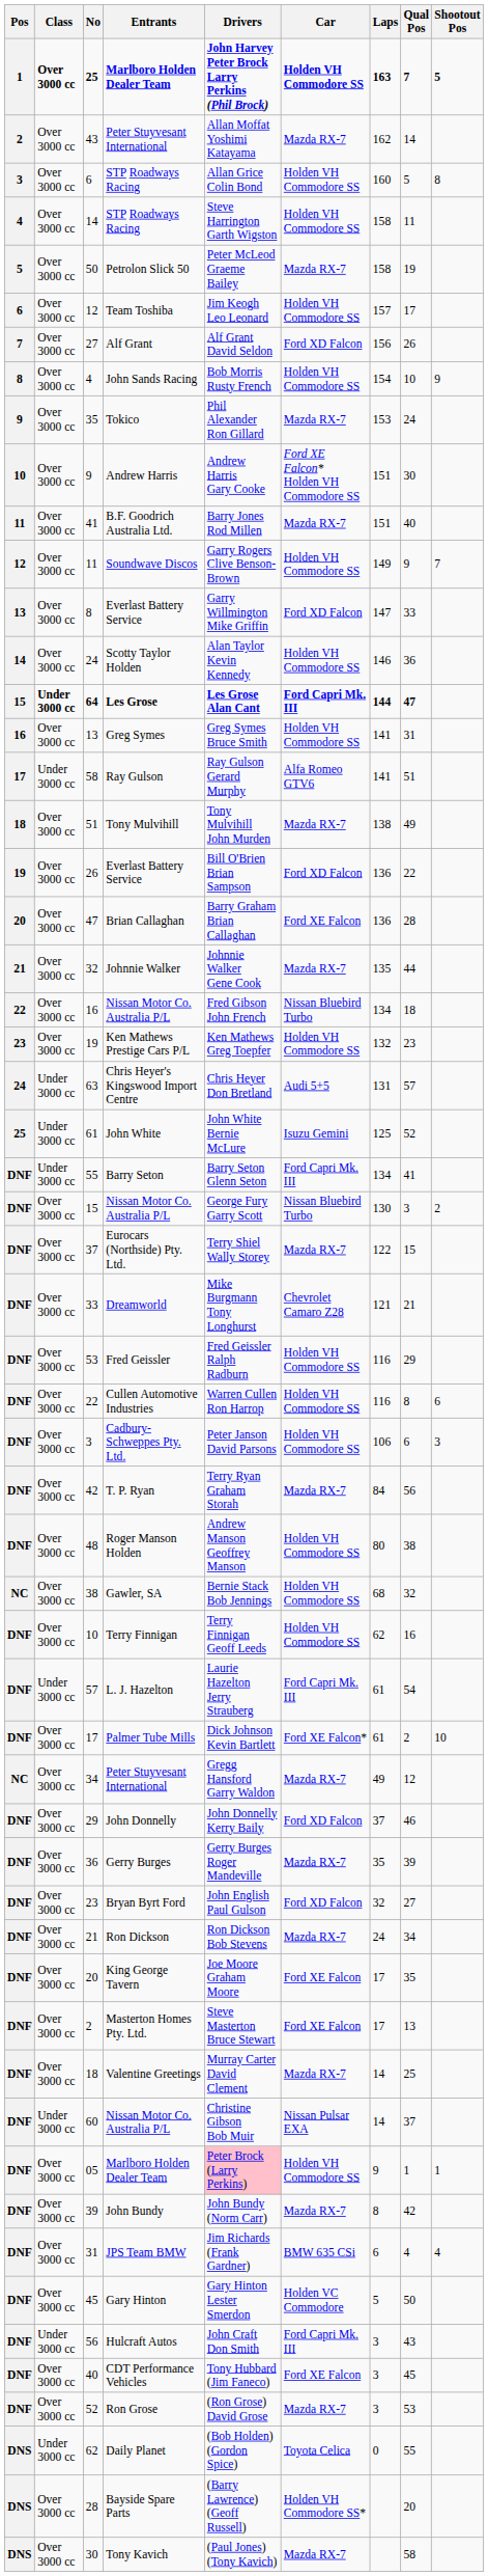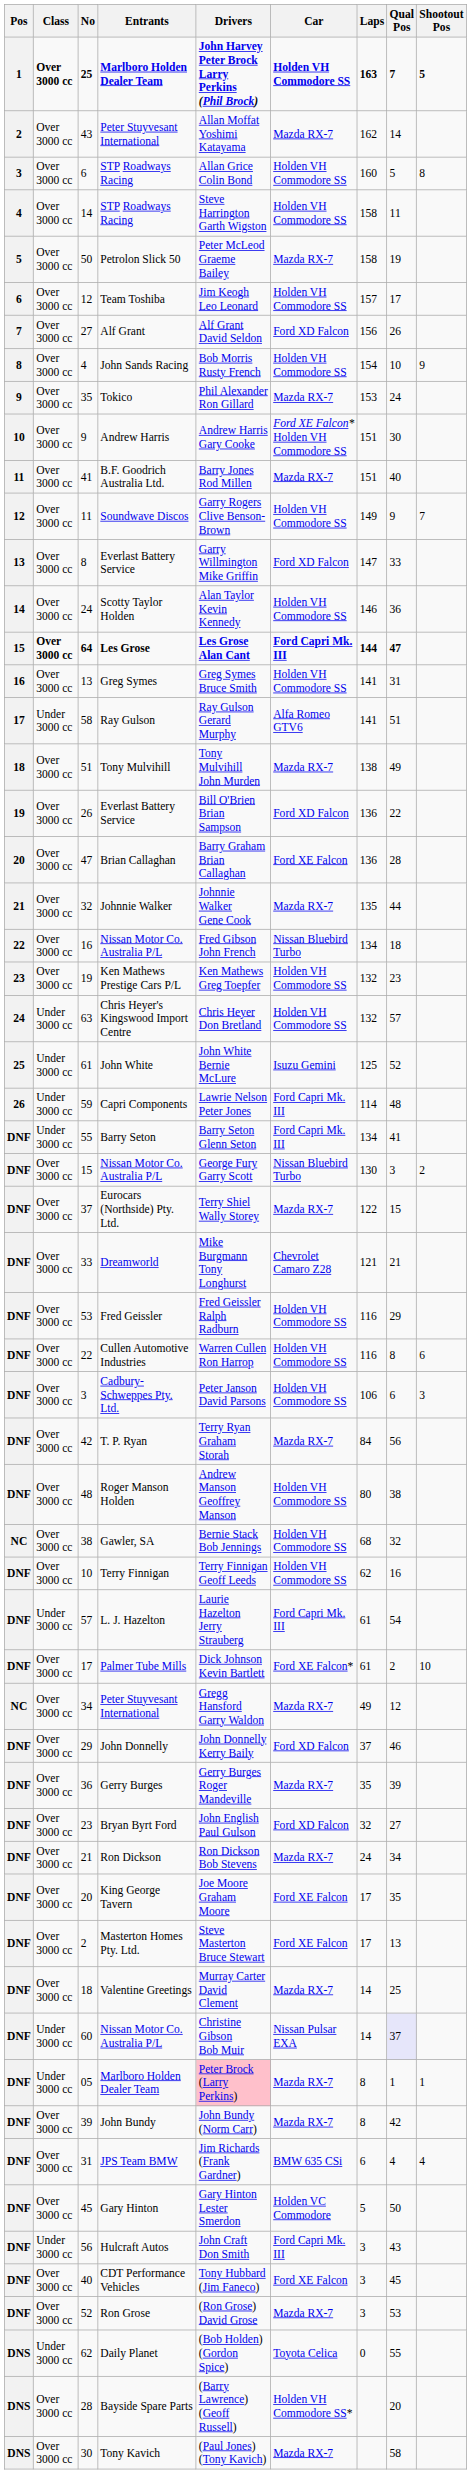 <table class="wikitable sortable" style="font-size: 95%;">
 <tr>
 <th>Pos</th>
 <th>Class</th>
 <th>No</th>
 <th>Entrants</th>
 <th>Drivers</th>
 <th>Car</th>
 <th>Laps</th>
 <th>Qual<br>Pos</th>
 <th>Shootout<br>Pos</th>
 </tr>
 <tr style="font-weight:bold">
 <th>1</th>
 <td>Over 3000 cc</td>
 <td>25</td>
 <td><a href='#'>Marlboro Holden Dealer Team</a></td>
 <td> <a href='#'>John Harvey</a><br> <a href='#'>Peter Brock</a><br> <a href='#'>Larry Perkins</a><br><em> (<a href='#'>Phil Brock</a>)</em></td>
 <td><a href='#'>Holden VH Commodore SS</a></td>
 <td>163</td>
 <td>7</td>
 <td>5</td>
 </tr>
 <tr>
 <th>2</th>
 <td>Over 3000 cc</td>
 <td>43</td>
 <td><a href='#'>Peter Stuyvesant International</a></td>
 <td> <a href='#'>Allan Moffat</a><br> <a href='#'>Yoshimi Katayama</a></td>
 <td><a href='#'>Mazda RX-7</a></td>
 <td>162</td>
 <td>14</td>
 <td></td>
 </tr>
 <tr>
 <th>3</th>
 <td>Over 3000 cc</td>
 <td>6</td>
 <td><a href='#'>STP</a> <a href='#'>Roadways Racing</a></td>
 <td> <a href='#'>Allan Grice</a><br> <a href='#'>Colin Bond</a></td>
 <td><a href='#'>Holden VH Commodore SS</a></td>
 <td>160</td>
 <td>5</td>
 <td>8</td>
 </tr>
 <tr>
 <th>4</th>
 <td>Over 3000 cc</td>
 <td>14</td>
 <td><a href='#'>STP</a> <a href='#'>Roadways Racing</a></td>
 <td> <a href='#'>Steve Harrington</a><br> <a href='#'>Garth Wigston</a></td>
 <td><a href='#'>Holden VH Commodore SS</a></td>
 <td>158</td>
 <td>11</td>
 <td></td>
 </tr>
 <tr>
 <th>5</th>
 <td>Over 3000 cc</td>
 <td>50</td>
 <td>Petrolon Slick 50</td>
 <td> <a href='#'>Peter McLeod</a><br> <a href='#'>Graeme Bailey</a></td>
 <td><a href='#'>Mazda RX-7</a></td>
 <td>158</td>
 <td>19</td>
 <td></td>
 </tr>
 <tr>
 <th>6</th>
 <td>Over 3000 cc</td>
 <td>12</td>
 <td>Team Toshiba</td>
 <td> <a href='#'>Jim Keogh</a><br> <a href='#'>Leo Leonard</a></td>
 <td><a href='#'>Holden VH Commodore SS</a></td>
 <td>157</td>
 <td>17</td>
 <td></td>
 </tr>
 <tr>
 <th>7</th>
 <td>Over 3000 cc</td>
 <td>27</td>
 <td>Alf Grant</td>
 <td> <a href='#'>Alf Grant</a><br> <a href='#'>David Seldon</a></td>
 <td><a href='#'>Ford XD Falcon</a></td>
 <td>156</td>
 <td>26</td>
 <td></td>
 </tr>
 <tr>
 <th>8</th>
 <td>Over 3000 cc</td>
 <td>4</td>
 <td>John Sands Racing</td>
 <td> <a href='#'>Bob Morris</a><br> <a href='#'>Rusty French</a></td>
 <td><a href='#'>Holden VH Commodore SS</a></td>
 <td>154</td>
 <td>10</td>
 <td>9</td>
 </tr>
 <tr>
 <th>9</th>
 <td>Over 3000 cc</td>
 <td>35</td>
 <td>Tokico</td>
 <td> <a href='#'>Phil Alexander</a><br> <a href='#'>Ron Gillard</a></td>
 <td><a href='#'>Mazda RX-7</a></td>
 <td>153</td>
 <td>24</td>
 <td></td>
 </tr>
 <tr>
 <th>10</th>
 <td>Over 3000 cc</td>
 <td>9</td>
 <td>Andrew Harris</td>
 <td> <a href='#'>Andrew Harris</a><br> <a href='#'>Gary Cooke</a></td>
 <td><em><a href='#'>Ford XE Falcon</a>*</em><br><a href='#'>Holden VH Commodore SS</a></td>
 <td>151</td>
 <td>30</td>
 <td></td>
 </tr>
 <tr>
 <th>11</th>
 <td>Over 3000 cc</td>
 <td>41</td>
 <td>B.F. Goodrich Australia Ltd.</td>
 <td> <a href='#'>Barry Jones</a><br> <a href='#'>Rod Millen</a></td>
 <td><a href='#'>Mazda RX-7</a></td>
 <td>151</td>
 <td>40</td>
 <td></td>
 </tr>
 <tr>
 <th>12</th>
 <td>Over 3000 cc</td>
 <td>11</td>
 <td><a href='#'>Soundwave Discos</a></td>
 <td> <a href='#'>Garry Rogers</a><br> <a href='#'>Clive Benson-Brown</a></td>
 <td><a href='#'>Holden VH Commodore SS</a></td>
 <td>149</td>
 <td>9</td>
 <td>7</td>
 </tr>
 <tr>
 <th>13</th>
 <td>Over 3000 cc</td>
 <td>8</td>
 <td>Everlast Battery Service</td>
 <td> <a href='#'>Garry Willmington</a><br> <a href='#'>Mike Griffin</a></td>
 <td><a href='#'>Ford XD Falcon</a></td>
 <td>147</td>
 <td>33</td>
 <td></td>
 </tr>
 <tr>
 <th>14</th>
 <td>Over 3000 cc</td>
 <td>24</td>
 <td>Scotty Taylor Holden</td>
 <td> <a href='#'>Alan Taylor</a><br> <a href='#'>Kevin Kennedy</a></td>
 <td><a href='#'>Holden VH Commodore SS</a></td>
 <td>146</td>
 <td>36</td>
 <td></td>
 </tr>
 <tr style="font-weight:bold">
 <th>15</th>
-<td>Under 3000 cc</td>
+<td>Over 3000 cc</td>
 <td>64</td>
 <td>Les Grose</td>
 <td> <a href='#'>Les Grose</a><br> <a href='#'>Alan Cant</a></td>
 <td><a href='#'>Ford Capri Mk. III</a></td>
 <td>144</td>
 <td>47</td>
 <td></td>
 </tr>
 <tr>
 <th>16</th>
 <td>Over 3000 cc</td>
 <td>13</td>
 <td>Greg Symes</td>
 <td> <a href='#'>Greg Symes</a><br> <a href='#'>Bruce Smith</a></td>
 <td><a href='#'>Holden VH Commodore SS</a></td>
 <td>141</td>
 <td>31</td>
 <td></td>
 </tr>
 <tr>
 <th>17</th>
 <td>Under 3000 cc</td>
 <td>58</td>
 <td>Ray Gulson</td>
 <td> <a href='#'>Ray Gulson</a><br> <a href='#'>Gerard Murphy</a></td>
 <td><a href='#'>Alfa Romeo GTV6</a></td>
 <td>141</td>
 <td>51</td>
 <td></td>
 </tr>
 <tr>
 <th>18</th>
 <td>Over 3000 cc</td>
 <td>51</td>
 <td>Tony Mulvihill</td>
 <td> <a href='#'>Tony Mulvihill</a><br> <a href='#'>John Murden</a></td>
 <td><a href='#'>Mazda RX-7</a></td>
 <td>138</td>
 <td>49</td>
 <td></td>
 </tr>
 <tr>
 <th>19</th>
 <td>Over 3000 cc</td>
 <td>26</td>
 <td>Everlast Battery Service</td>
 <td> <a href='#'>Bill O'Brien</a><br> <a href='#'>Brian Sampson</a></td>
 <td><a href='#'>Ford XD Falcon</a></td>
 <td>136</td>
 <td>22</td>
 <td></td>
 </tr>
 <tr>
 <th>20</th>
 <td>Over 3000 cc</td>
 <td>47</td>
 <td>Brian Callaghan</td>
 <td> <a href='#'>Barry Graham</a><br> <a href='#'>Brian Callaghan</a></td>
 <td><a href='#'>Ford XE Falcon</a></td>
 <td>136</td>
 <td>28</td>
 <td></td>
 </tr>
 <tr>
 <th>21</th>
 <td>Over 3000 cc</td>
 <td>32</td>
 <td>Johnnie Walker</td>
 <td> <a href='#'>Johnnie Walker</a><br> <a href='#'>Gene Cook</a></td>
 <td><a href='#'>Mazda RX-7</a></td>
 <td>135</td>
 <td>44</td>
 <td></td>
 </tr>
 <tr>
 <th>22</th>
 <td>Over 3000 cc</td>
 <td>16</td>
 <td><a href='#'>Nissan Motor Co. Australia P/L</a></td>
 <td> <a href='#'>Fred Gibson</a><br> <a href='#'>John French</a></td>
 <td><a href='#'>Nissan Bluebird Turbo</a></td>
 <td>134</td>
 <td>18</td>
 <td></td>
 </tr>
 <tr>
 <th>23</th>
 <td>Over 3000 cc</td>
 <td>19</td>
 <td>Ken Mathews Prestige Cars P/L</td>
 <td> <a href='#'>Ken Mathews</a><br> <a href='#'>Greg Toepfer</a></td>
 <td><a href='#'>Holden VH Commodore SS</a></td>
 <td>132</td>
 <td>23</td>
 <td></td>
 </tr>
 <tr>
 <th>24</th>
 <td>Under 3000 cc</td>
 <td>63</td>
 <td>Chris Heyer's Kingswood Import Centre</td>
 <td> <a href='#'>Chris Heyer</a><br> <a href='#'>Don Bretland</a></td>
-<td><a href='#'>Audi 5+5</a></td>
-<td>131</td>
+<td><a href='#'>Holden VH Commodore SS</a></td>
+<td>132</td>
 <td>57</td>
 <td></td>
 </tr>
 <tr>
 <th>25</th>
 <td>Under 3000 cc</td>
 <td>61</td>
 <td>John White</td>
 <td> <a href='#'>John White</a><br> <a href='#'>Bernie McLure</a></td>
 <td><a href='#'>Isuzu Gemini</a></td>
 <td>125</td>
 <td>52</td>
+<td></td>
+</tr>
+<tr>
+<th>26</th>
+<td>Under 3000 cc</td>
+<td>59</td>
+<td>Capri Components</td>
+<td> <a href='#'>Lawrie Nelson</a><br> <a href='#'>Peter Jones</a></td>
+<td><a href='#'>Ford Capri Mk. III</a></td>
+<td>114</td>
+<td>48</td>
 <td></td>
 </tr>
 <tr>
 <th>DNF</th>
 <td>Under 3000 cc</td>
 <td>55</td>
 <td>Barry Seton</td>
 <td> <a href='#'>Barry Seton</a><br> <a href='#'>Glenn Seton</a></td>
 <td><a href='#'>Ford Capri Mk. III</a></td>
 <td>134</td>
 <td>41</td>
 <td></td>
 </tr>
 <tr>
 <th>DNF</th>
 <td>Over 3000 cc</td>
 <td>15</td>
 <td><a href='#'>Nissan Motor Co. Australia P/L</a></td>
 <td> <a href='#'>George Fury</a><br> <a href='#'>Garry Scott</a></td>
 <td><a href='#'>Nissan Bluebird Turbo</a></td>
 <td>130</td>
 <td>3</td>
 <td>2</td>
 </tr>
 <tr>
 <th>DNF</th>
 <td>Over 3000 cc</td>
 <td>37</td>
 <td>Eurocars (Northside) Pty. Ltd.</td>
 <td> <a href='#'>Terry Shiel</a><br> <a href='#'>Wally Storey</a></td>
 <td><a href='#'>Mazda RX-7</a></td>
 <td>122</td>
 <td>15</td>
 <td></td>
 </tr>
 <tr>
 <th>DNF</th>
 <td>Over 3000 cc</td>
 <td>33</td>
 <td><a href='#'>Dreamworld</a></td>
 <td> <a href='#'>Mike Burgmann</a><br> <a href='#'>Tony Longhurst</a></td>
 <td><a href='#'>Chevrolet Camaro Z28</a></td>
 <td>121</td>
 <td>21</td>
 <td></td>
 </tr>
 <tr>
 <th>DNF</th>
 <td>Over 3000 cc</td>
 <td>53</td>
 <td>Fred Geissler</td>
 <td> <a href='#'>Fred Geissler</a><br> <a href='#'>Ralph Radburn</a></td>
 <td><a href='#'>Holden VH Commodore SS</a></td>
 <td>116</td>
 <td>29</td>
 <td></td>
 </tr>
 <tr>
 <th>DNF</th>
 <td>Over 3000 cc</td>
 <td>22</td>
 <td>Cullen Automotive Industries</td>
 <td> <a href='#'>Warren Cullen</a><br> <a href='#'>Ron Harrop</a></td>
 <td><a href='#'>Holden VH Commodore SS</a></td>
 <td>116</td>
 <td>8</td>
 <td>6</td>
 </tr>
 <tr>
 <th>DNF</th>
 <td>Over 3000 cc</td>
 <td>3</td>
 <td><a href='#'>Cadbury-Schweppes Pty. Ltd.</a></td>
 <td> <a href='#'>Peter Janson</a><br> <a href='#'>David Parsons</a></td>
 <td><a href='#'>Holden VH Commodore SS</a></td>
 <td>106</td>
 <td>6</td>
 <td>3</td>
 </tr>
 <tr>
 <th>DNF</th>
 <td>Over 3000 cc</td>
 <td>42</td>
 <td>T. P. Ryan</td>
 <td> <a href='#'>Terry Ryan</a><br> <a href='#'>Graham Storah</a></td>
 <td><a href='#'>Mazda RX-7</a></td>
 <td>84</td>
 <td>56</td>
 <td></td>
 </tr>
 <tr>
 <th>DNF</th>
 <td>Over 3000 cc</td>
 <td>48</td>
 <td>Roger Manson Holden</td>
 <td> <a href='#'>Andrew Manson</a><br> <a href='#'>Geoffrey Manson</a></td>
 <td><a href='#'>Holden VH Commodore SS</a></td>
 <td>80</td>
 <td>38</td>
 <td></td>
 </tr>
 <tr>
 <th>NC</th>
 <td>Over 3000 cc</td>
 <td>38</td>
 <td>Gawler, SA</td>
 <td> <a href='#'>Bernie Stack</a><br> <a href='#'>Bob Jennings</a></td>
 <td><a href='#'>Holden VH Commodore SS</a></td>
 <td>68</td>
 <td>32</td>
 <td></td>
 </tr>
 <tr>
 <th>DNF</th>
 <td>Over 3000 cc</td>
 <td>10</td>
 <td>Terry Finnigan</td>
 <td> <a href='#'>Terry Finnigan</a><br> <a href='#'>Geoff Leeds</a></td>
 <td><a href='#'>Holden VH Commodore SS</a></td>
 <td>62</td>
 <td>16</td>
 <td></td>
 </tr>
 <tr>
 <th>DNF</th>
 <td>Under 3000 cc</td>
 <td>57</td>
 <td>L. J. Hazelton</td>
 <td> <a href='#'>Laurie Hazelton</a><br> <a href='#'>Jerry Strauberg</a></td>
 <td><a href='#'>Ford Capri Mk. III</a></td>
 <td>61</td>
 <td>54</td>
 <td></td>
 </tr>
 <tr>
 <th>DNF</th>
 <td>Over 3000 cc</td>
 <td>17</td>
 <td><a href='#'>Palmer Tube Mills</a></td>
 <td> <a href='#'>Dick Johnson</a><br> <a href='#'>Kevin Bartlett</a></td>
 <td><a href='#'>Ford XE Falcon</a>*</td>
 <td>61</td>
 <td>2</td>
 <td>10</td>
 </tr>
 <tr>
 <th>NC</th>
 <td>Over 3000 cc</td>
 <td>34</td>
 <td><a href='#'>Peter Stuyvesant International</a></td>
 <td> <a href='#'>Gregg Hansford</a><br> <a href='#'>Garry Waldon</a></td>
 <td><a href='#'>Mazda RX-7</a></td>
 <td>49</td>
 <td>12</td>
 <td></td>
 </tr>
 <tr>
 <th>DNF</th>
 <td>Over 3000 cc</td>
 <td>29</td>
 <td>John Donnelly</td>
 <td> <a href='#'>John Donnelly</a><br> <a href='#'>Kerry Baily</a></td>
 <td><a href='#'>Ford XD Falcon</a></td>
 <td>37</td>
 <td>46</td>
 <td></td>
 </tr>
 <tr>
 <th>DNF</th>
 <td>Over 3000 cc</td>
 <td>36</td>
 <td>Gerry Burges</td>
 <td> <a href='#'>Gerry Burges</a><br> <a href='#'>Roger Mandeville</a></td>
 <td><a href='#'>Mazda RX-7</a></td>
 <td>35</td>
 <td>39</td>
 <td></td>
 </tr>
 <tr>
 <th>DNF</th>
 <td>Over 3000 cc</td>
 <td>23</td>
 <td>Bryan Byrt Ford</td>
 <td> <a href='#'>John English</a><br> <a href='#'>Paul Gulson</a></td>
 <td><a href='#'>Ford XD Falcon</a></td>
 <td>32</td>
 <td>27</td>
 <td></td>
 </tr>
 <tr>
 <th>DNF</th>
 <td>Over 3000 cc</td>
 <td>21</td>
 <td>Ron Dickson</td>
 <td> <a href='#'>Ron Dickson</a><br> <a href='#'>Bob Stevens</a></td>
 <td><a href='#'>Mazda RX-7</a></td>
 <td>24</td>
 <td>34</td>
 <td></td>
 </tr>
 <tr>
 <th>DNF</th>
 <td>Over 3000 cc</td>
 <td>20</td>
 <td>King George Tavern</td>
 <td> <a href='#'>Joe Moore</a><br> <a href='#'>Graham Moore</a></td>
 <td><a href='#'>Ford XE Falcon</a></td>
 <td>17</td>
 <td>35</td>
 <td></td>
 </tr>
 <tr>
 <th>DNF</th>
 <td>Over 3000 cc</td>
 <td>2</td>
 <td>Masterton Homes Pty. Ltd.</td>
 <td> <a href='#'>Steve Masterton</a><br> <a href='#'>Bruce Stewart</a></td>
 <td><a href='#'>Ford XE Falcon</a></td>
 <td>17</td>
 <td>13</td>
 <td></td>
 </tr>
 <tr>
 <th>DNF</th>
 <td>Over 3000 cc</td>
 <td>18</td>
 <td>Valentine Greetings</td>
 <td> <a href='#'>Murray Carter</a><br> <a href='#'>David Clement</a></td>
 <td><a href='#'>Mazda RX-7</a></td>
 <td>14</td>
 <td>25</td>
 <td></td>
 </tr>
 <tr>
 <th>DNF</th>
 <td>Under 3000 cc</td>
 <td>60</td>
 <td><a href='#'>Nissan Motor Co. Australia P/L</a></td>
 <td> <a href='#'>Christine Gibson</a><br> <a href='#'>Bob Muir</a></td>
 <td><a href='#'>Nissan Pulsar EXA</a></td>
 <td>14</td>
-<td>37</td>
+<td style="background: lavender;">37</td>
 <td></td>
 </tr>
 <tr>
 <th>DNF</th>
-<td>Over 3000 cc</td>
+<td>Under 3000 cc</td>
 <td>05</td>
 <td><a href='#'>Marlboro Holden Dealer Team</a></td>
 <td style="background: pink;"> <a href='#'>Peter Brock</a><br> (<a href='#'>Larry Perkins</a>)</td>
-<td><a href='#'>Holden VH Commodore SS</a></td>
-<td>9</td>
+<td><a href='#'>Mazda RX-7</a></td>
+<td>8</td>
 <td>1</td>
 <td>1</td>
 </tr>
 <tr>
 <th>DNF</th>
 <td>Over 3000 cc</td>
 <td>39</td>
 <td>John Bundy</td>
 <td> <a href='#'>John Bundy</a><br> (<a href='#'>Norm Carr</a>)</td>
 <td><a href='#'>Mazda RX-7</a></td>
 <td>8</td>
 <td>42</td>
 <td></td>
 </tr>
 <tr>
 <th>DNF</th>
 <td>Over 3000 cc</td>
 <td>31</td>
 <td><a href='#'>JPS Team BMW</a></td>
 <td> <a href='#'>Jim Richards</a><br> (<a href='#'>Frank Gardner</a>)</td>
 <td><a href='#'>BMW 635 CSi</a></td>
 <td>6</td>
 <td>4</td>
 <td>4</td>
 </tr>
 <tr>
 <th>DNF</th>
 <td>Over 3000 cc</td>
 <td>45</td>
 <td>Gary Hinton</td>
 <td> <a href='#'>Gary Hinton</a><br> <a href='#'>Lester Smerdon</a></td>
 <td><a href='#'>Holden VC Commodore</a></td>
 <td>5</td>
 <td>50</td>
 <td></td>
 </tr>
 <tr>
 <th>DNF</th>
 <td>Under 3000 cc</td>
 <td>56</td>
 <td>Hulcraft Autos</td>
 <td> <a href='#'>John Craft</a><br> <a href='#'>Don Smith</a></td>
 <td><a href='#'>Ford Capri Mk. III</a></td>
 <td>3</td>
 <td>43</td>
 <td></td>
 </tr>
 <tr>
 <th>DNF</th>
 <td>Over 3000 cc</td>
 <td>40</td>
 <td>CDT Performance Vehicles</td>
 <td> <a href='#'>Tony Hubbard</a><br> (<a href='#'>Jim Faneco</a>)</td>
 <td><a href='#'>Ford XE Falcon</a></td>
 <td>3</td>
 <td>45</td>
 <td></td>
 </tr>
 <tr>
 <th>DNF</th>
 <td>Over 3000 cc</td>
 <td>52</td>
 <td>Ron Grose</td>
 <td> (<a href='#'>Ron Grose</a>)<br> <a href='#'>David Grose</a></td>
 <td><a href='#'>Mazda RX-7</a></td>
 <td>3</td>
 <td>53</td>
 <td></td>
 </tr>
 <tr>
 <th>DNS</th>
 <td>Under 3000 cc</td>
 <td>62</td>
 <td>Daily Planet</td>
 <td> (<a href='#'>Bob Holden</a>)<br> (<a href='#'>Gordon Spice</a>)</td>
 <td><a href='#'>Toyota Celica</a></td>
 <td>0</td>
 <td>55</td>
 <td></td>
 </tr>
 <tr>
 <th>DNS</th>
 <td>Over 3000 cc</td>
 <td>28</td>
 <td>Bayside Spare Parts</td>
 <td> (<a href='#'>Barry Lawrence</a>)<br> (<a href='#'>Geoff Russell</a>)</td>
 <td><a href='#'>Holden VH Commodore SS</a>*</td>
 <td></td>
 <td>20</td>
 <td></td>
 </tr>
 <tr>
 <th>DNS</th>
 <td>Over 3000 cc</td>
 <td>30</td>
 <td>Tony Kavich</td>
 <td> (<a href='#'>Paul Jones</a>)<br> (<a href='#'>Tony Kavich</a>)</td>
 <td><a href='#'>Mazda RX-7</a></td>
 <td></td>
 <td>58</td>
 <td></td>
 </tr>
 </table>
